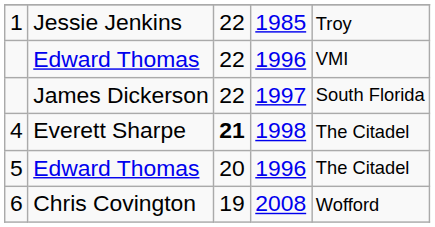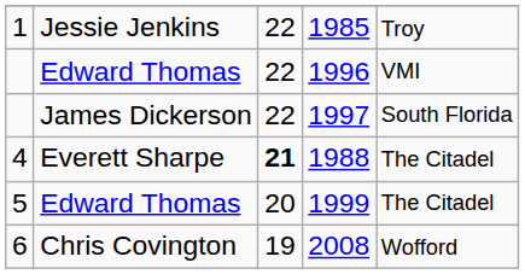 <table class="wikitable">
 <tr>
 </tr>
 <tr>
 <td>1</td>
 <td>Jessie Jenkins</td>
 <td>22</td>
 <td><a href='#'>1985</a></td>
 <td style="font-size:80%;">Troy</td>
 </tr>
 <tr>
 <td></td>
 <td><a href='#'>Edward Thomas</a></td>
 <td>22</td>
 <td><a href='#'>1996</a></td>
 <td style="font-size:80%;">VMI</td>
 </tr>
 <tr>
 <td></td>
 <td>James Dickerson</td>
 <td>22</td>
 <td><a href='#'>1997</a></td>
 <td style="font-size:80%;">South Florida</td>
 </tr>
 <tr>
 <td>4</td>
 <td>Everett Sharpe</td>
 <td><strong>21</strong></td>
-<td><a href='#'>1998</a></td>
+<td><a href='#'>1988</a></td>
 <td style="font-size:80%;">The Citadel</td>
 </tr>
 <tr>
 <td>5</td>
 <td><a href='#'>Edward Thomas</a></td>
 <td>20</td>
-<td><a href='#'>1996</a></td>
+<td><a href='#'>1999</a></td>
 <td style="font-size:80%;">The Citadel</td>
 </tr>
 <tr>
 <td>6</td>
 <td>Chris Covington</td>
 <td>19</td>
 <td><a href='#'>2008</a></td>
 <td style="font-size:80%;">Wofford</td>
 </tr>
 </table>
